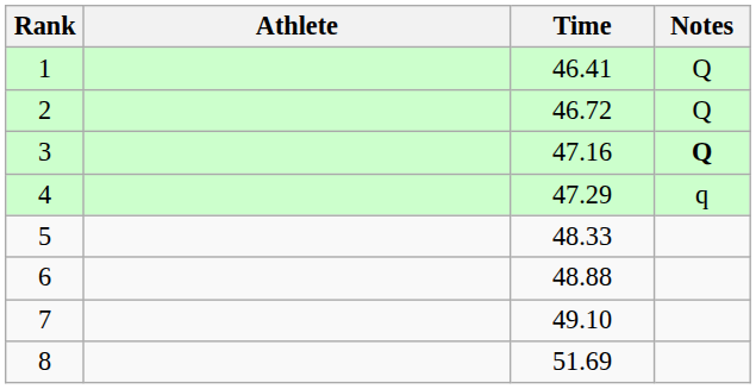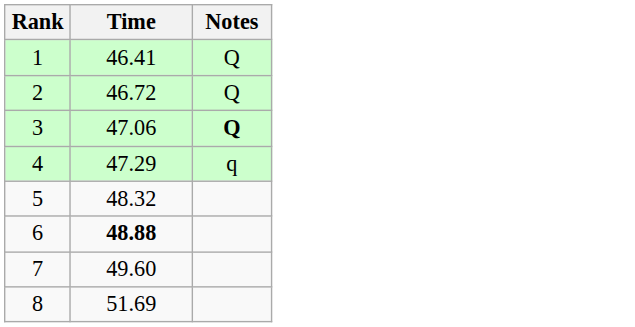 <table class="wikitable" style="text-align:center">
 <tr>
 <th width=40>Rank</th>
-<th width=250>Athlete</th>
 <th width=80>Time</th>
 <th width=50>Notes</th>
 </tr>
 <tr bgcolor=ccffcc>
 <td>1</td>
-<td align=left></td>
 <td>46.41</td>
 <td>Q</td>
 </tr>
 <tr bgcolor=ccffcc>
 <td>2</td>
-<td align=left></td>
 <td>46.72</td>
 <td>Q</td>
 </tr>
 <tr bgcolor=ccffcc>
 <td>3</td>
-<td align=left></td>
-<td>47.16</td>
+<td>47.06</td>
 <td><strong>Q</strong></td>
 </tr>
 <tr bgcolor=ccffcc>
 <td>4</td>
-<td align=left></td>
 <td>47.29</td>
 <td>q</td>
 </tr>
 <tr>
 <td>5</td>
-<td align=left></td>
-<td>48.33</td>
+<td>48.32</td>
 <td></td>
 </tr>
 <tr>
 <td>6</td>
-<td align=left></td>
-<td>48.88</td>
+<td><strong>48.88</strong></td>
 <td></td>
 </tr>
 <tr>
 <td>7</td>
-<td align=left></td>
-<td>49.10</td>
+<td>49.60</td>
 <td></td>
 </tr>
 <tr>
 <td>8</td>
-<td align=left></td>
 <td>51.69</td>
 <td></td>
 </tr>
 </table>
